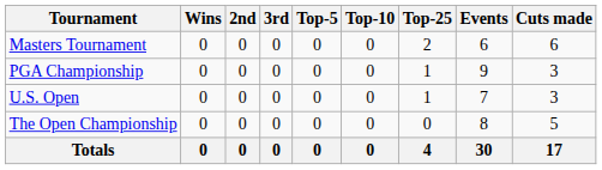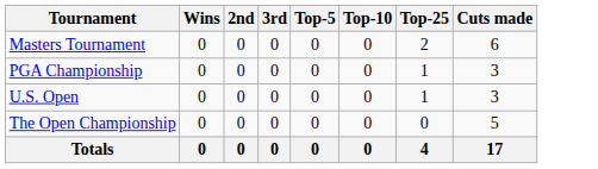 <table class=wikitable style=text-align:center>
 <tr>
 <th>Tournament</th>
 <th>Wins</th>
 <th>2nd</th>
 <th>3rd</th>
 <th>Top-5</th>
 <th>Top-10</th>
 <th>Top-25</th>
-<th>Events</th>
 <th>Cuts made</th>
 </tr>
 <tr>
 <td align=left><a href='#'>Masters Tournament</a></td>
 <td>0</td>
 <td>0</td>
 <td>0</td>
 <td>0</td>
 <td>0</td>
 <td>2</td>
 <td>6</td>
-<td>6</td>
 </tr>
 <tr>
 <td align=left><a href='#'>PGA Championship</a></td>
 <td>0</td>
 <td>0</td>
 <td>0</td>
 <td>0</td>
 <td>0</td>
 <td>1</td>
-<td>9</td>
 <td>3</td>
 </tr>
 <tr>
 <td align=left><a href='#'>U.S. Open</a></td>
 <td>0</td>
 <td>0</td>
 <td>0</td>
 <td>0</td>
 <td>0</td>
 <td>1</td>
-<td>7</td>
 <td>3</td>
 </tr>
 <tr>
 <td align=left><a href='#'>The Open Championship</a></td>
 <td>0</td>
 <td>0</td>
 <td>0</td>
 <td>0</td>
 <td>0</td>
 <td>0</td>
-<td>8</td>
 <td>5</td>
 </tr>
 <tr>
 <th>Totals</th>
 <th>0</th>
 <th>0</th>
 <th>0</th>
 <th>0</th>
 <th>0</th>
 <th>4</th>
-<th>30</th>
 <th>17</th>
 </tr>
 </table>
